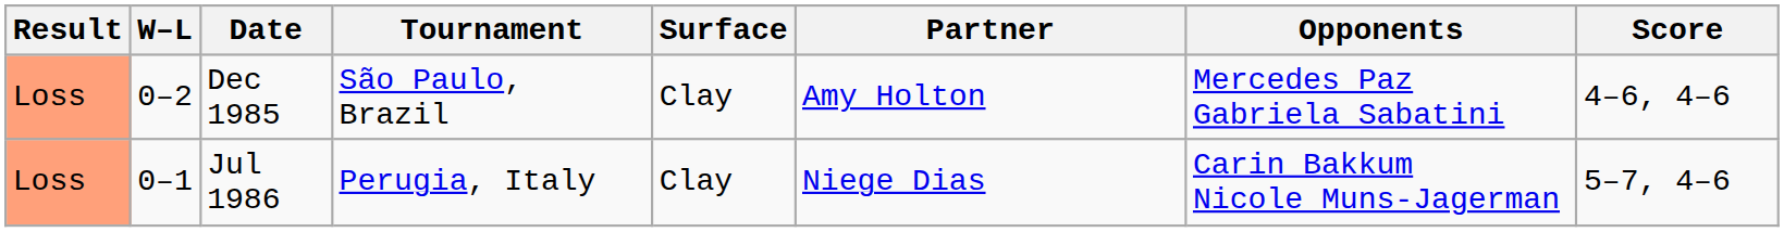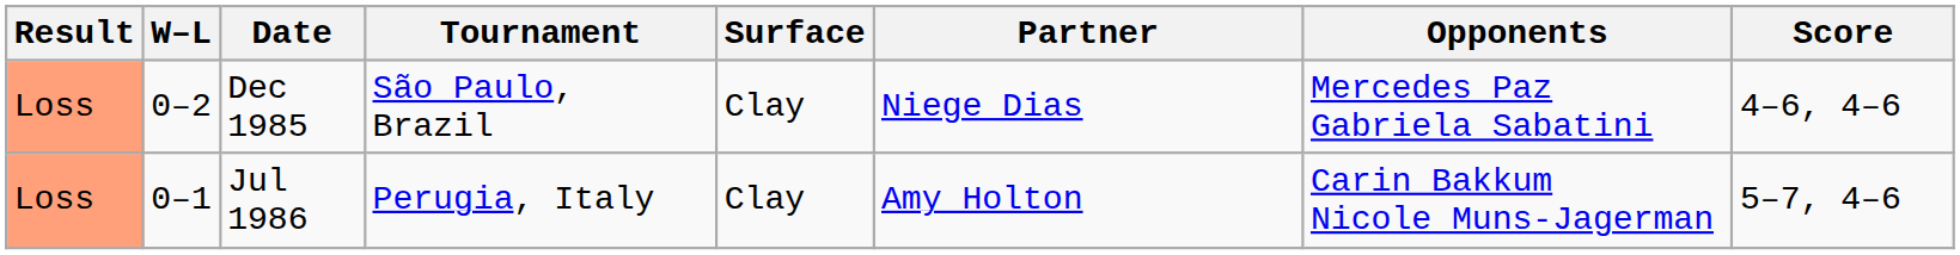 <table class="sortable wikitable">
 <tr>
 <th>Result</th>
 <th class="unsortable">W–L</th>
 <th style="width:50px">Date</th>
 <th style="width:130px">Tournament</th>
 <th>Surface</th>
 <th style="width:160px">Partner</th>
 <th style="width:160px">Opponents</th>
 <th style="width:80px" class="unsortable">Score</th>
 </tr>
 <tr>
 <td style="background:#ffa07a;">Loss</td>
 <td>0–2</td>
 <td>Dec 1985</td>
 <td><a href='#'>São Paulo</a>, Brazil</td>
 <td>Clay</td>
-<td> <a href='#'>Amy Holton</a></td>
+<td> <a href='#'>Niege Dias</a></td>
 <td> <a href='#'>Mercedes Paz</a><br> <a href='#'>Gabriela Sabatini</a></td>
 <td>4–6, 4–6</td>
 </tr>
 <tr>
 <td style="background:#FFA07A;">Loss</td>
 <td>0–1</td>
 <td>Jul 1986</td>
 <td><a href='#'>Perugia</a>, Italy</td>
 <td>Clay</td>
-<td> <a href='#'>Niege Dias</a></td>
+<td> <a href='#'>Amy Holton</a></td>
 <td> <a href='#'>Carin Bakkum</a> <br>  <a href='#'>Nicole Muns-Jagerman</a></td>
 <td>5–7, 4–6</td>
 </tr>
 </table>
